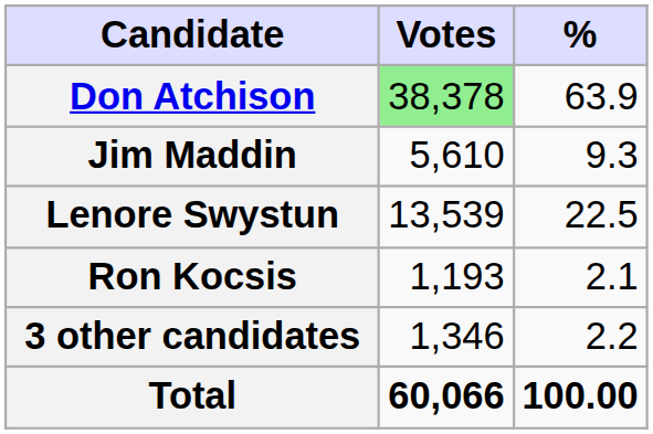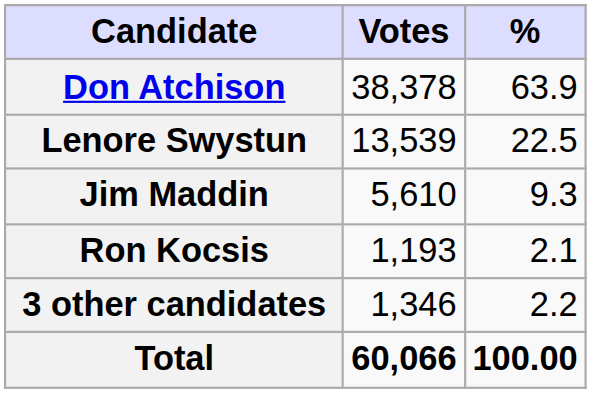 <table class="wikitable sortable plainrowheaders">
 <tr style="background-color:#00594E">
 </tr>
 <tr>
 <th scope="col" style="background:#ddf; width:150px;">Candidate</th>
 <th scope="col" style="background:#ddf;">Votes</th>
 <th scope="col" style="background:#ddf;">%</th>
 </tr>
 <tr>
 <th scope="row"><a href='#'>Don Atchison</a></th>
-<td align="right" style="background: lightgreen;">38,378</td>
+<td align="right">38,378</td>
 <td align="right">63.9</td>
+</tr>
+<tr>
+<th scope="row">Lenore Swystun</th>
+<td align="right">13,539</td>
+<td align="right">22.5</td>
 </tr>
 <tr>
 <th scope="row"><strong>Jim Maddin</strong></th>
 <td align="right">5,610</td>
 <td align="right">9.3</td>
-</tr>
-<tr>
-<th scope="row">Lenore Swystun</th>
-<td align="right">13,539</td>
-<td align="right">22.5</td>
 </tr>
 <tr>
 <th scope="row">Ron Kocsis</th>
 <td align="right">1,193</td>
 <td align="right">2.1</td>
 </tr>
 <tr>
 <th scope="row">3 other candidates</th>
 <td align="right">1,346</td>
 <td align="right">2.2</td>
 </tr>
 <tr>
 <th scope="row"><strong>Total</strong></th>
 <td align="right"><strong>60,066</strong></td>
 <td align=right><strong>100.00</strong></td>
 </tr>
 </table>
